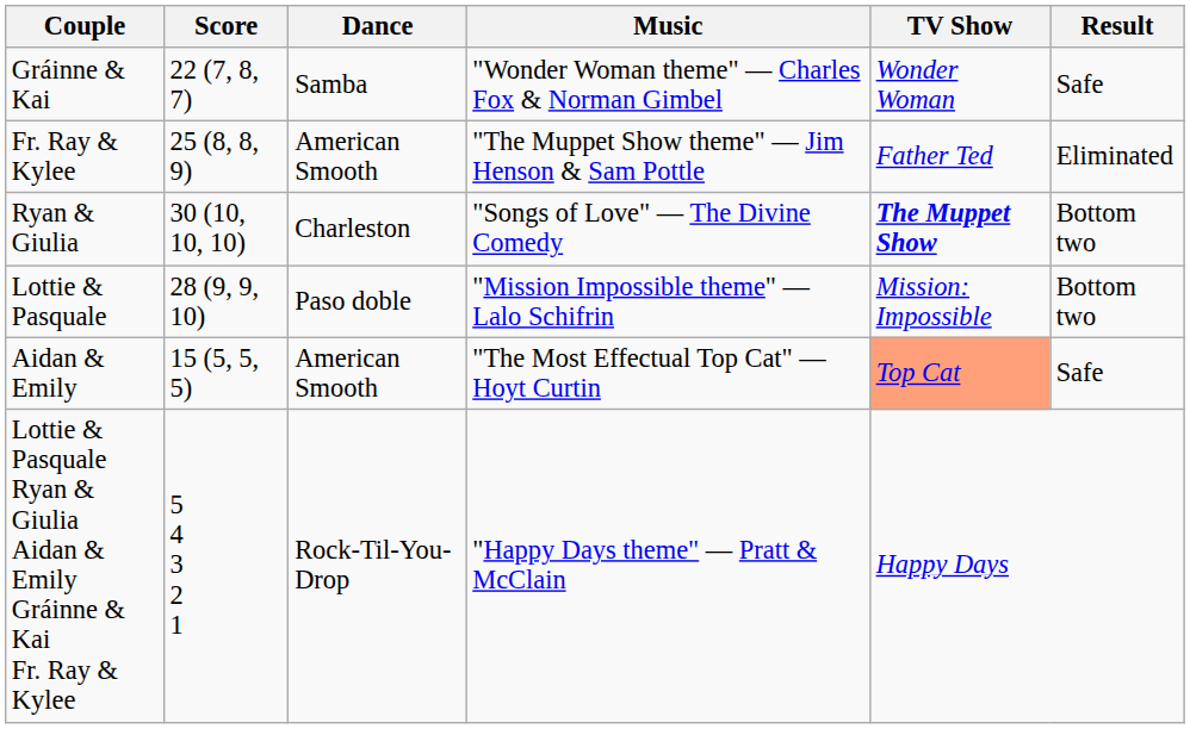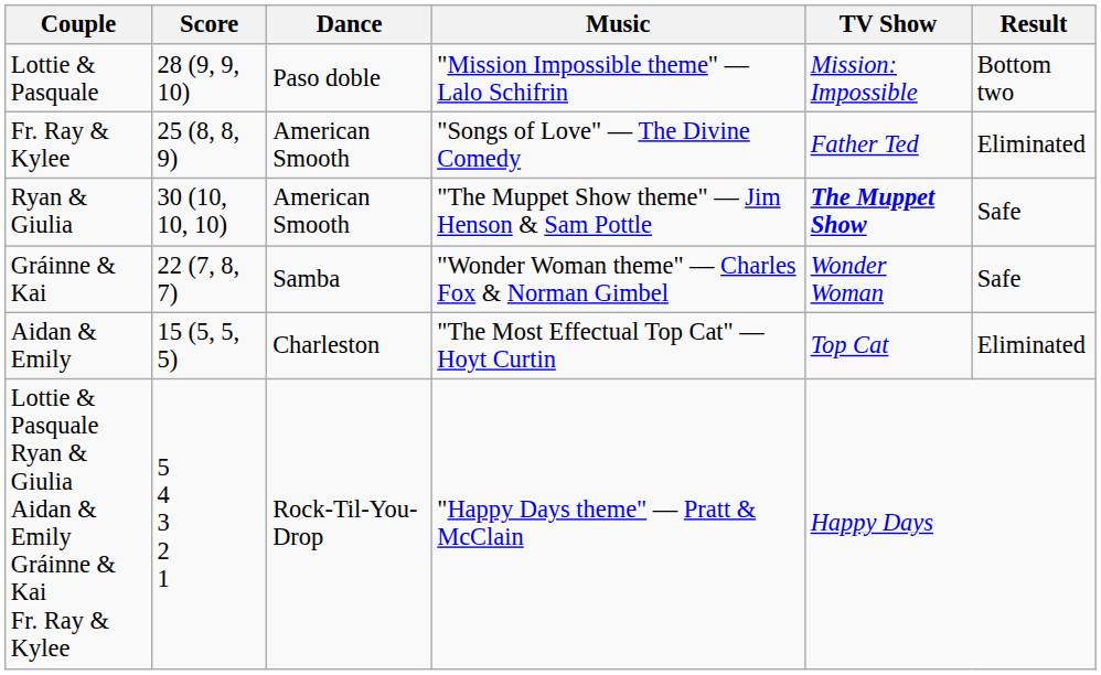 <table class="wikitable" style="width:80%;">
 <tr>
 <th>Couple</th>
 <th>Score</th>
 <th>Dance</th>
 <th>Music</th>
 <th>TV Show</th>
 <th>Result</th>
 </tr>
 <tr>
+<td>Lottie & Pasquale</td>
+<td>28 (9, 9, 10)</td>
+<td>Paso doble</td>
+<td>"<a href='#'>Mission Impossible theme</a>" — <a href='#'>Lalo Schifrin</a></td>
+<td><a href='#'><em>Mission: Impossible</em></a></td>
+<td>Bottom two</td>
+</tr>
+<tr>
+<td>Fr. Ray & Kylee</td>
+<td>25 (8, 8, 9)</td>
+<td>American Smooth</td>
+<td>"Songs of Love" — <a href='#'>The Divine Comedy</a></td>
+<td><em><a href='#'>Father Ted</a></em></td>
+<td>Eliminated</td>
+</tr>
+<tr>
+<td>Ryan & Giulia</td>
+<td>30 (10, 10, 10)</td>
+<td>American Smooth</td>
+<td>"The Muppet Show theme" — <a href='#'>Jim Henson</a> & <a href='#'>Sam Pottle</a></td>
+<td><strong><em><a href='#'>The Muppet Show</a></em></strong></td>
+<td>Safe</td>
+</tr>
+<tr>
 <td>Gráinne & Kai</td>
 <td>22 (7, 8, 7)</td>
 <td>Samba</td>
 <td>"Wonder Woman theme" — <a href='#'>Charles Fox</a> & <a href='#'>Norman Gimbel</a></td>
 <td><a href='#'><em>Wonder Woman</em></a></td>
 <td>Safe</td>
 </tr>
 <tr>
-<td>Fr. Ray & Kylee</td>
-<td>25 (8, 8, 9)</td>
-<td>American Smooth</td>
-<td>"The Muppet Show theme" — <a href='#'>Jim Henson</a> & <a href='#'>Sam Pottle</a></td>
-<td><em><a href='#'>Father Ted</a></em></td>
-<td>Eliminated</td>
-</tr>
-<tr>
-<td>Ryan & Giulia</td>
-<td>30 (10, 10, 10)</td>
-<td>Charleston</td>
-<td>"Songs of Love" — <a href='#'>The Divine Comedy</a></td>
-<td><strong><em><a href='#'>The Muppet Show</a></em></strong></td>
-<td>Bottom two</td>
-</tr>
-<tr>
-<td>Lottie & Pasquale</td>
-<td>28 (9, 9, 10)</td>
-<td>Paso doble</td>
-<td>"<a href='#'>Mission Impossible theme</a>" — <a href='#'>Lalo Schifrin</a></td>
-<td><a href='#'><em>Mission: Impossible</em></a></td>
-<td>Bottom two</td>
-</tr>
-<tr>
 <td>Aidan & Emily</td>
 <td>15 (5, 5, 5)</td>
-<td>American Smooth</td>
+<td>Charleston</td>
 <td>"The Most Effectual Top Cat" — <a href='#'>Hoyt Curtin</a></td>
-<td style="background: lightsalmon;"><em><a href='#'>Top Cat</a></em></td>
-<td>Safe</td>
+<td><em><a href='#'>Top Cat</a></em></td>
+<td>Eliminated</td>
 </tr>
 <tr>
 <td>Lottie & Pasquale<br>Ryan & Giulia<br>Aidan & Emily<br>Gráinne & Kai<br>Fr. Ray & Kylee</td>
 <td>5<br>4<br>3<br>2<br>1</td>
 <td>Rock-Til-You-Drop</td>
 <td>"<a href='#'>Happy Days theme"</a> — <a href='#'>Pratt & McClain</a></td>
 <td colspan="2"><em><a href='#'>Happy Days</a></em></td>
 </tr>
 </table>
